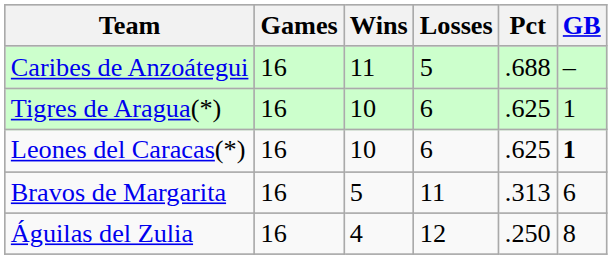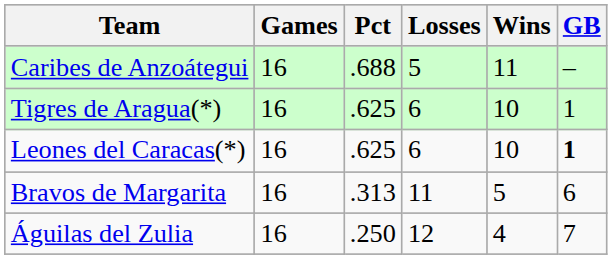 <table class="wikitable">
 <tr>
 <th>Team</th>
 <th>Games</th>
+<th>Pct</th>
+<th>Losses</th>
 <th>Wins</th>
-<th>Losses</th>
-<th>Pct</th>
 <th><a href='#'>GB</a></th>
 </tr>
 <tr style="background:#cfc;">
 <td><a href='#'>Caribes de Anzoátegui</a></td>
 <td>16</td>
+<td>.688</td>
+<td>5</td>
 <td>11</td>
-<td>5</td>
-<td>.688</td>
 <td>–</td>
 </tr>
 <tr style="background:#cfc;">
 <td><a href='#'>Tigres de Aragua</a>(*)</td>
 <td>16</td>
+<td>.625</td>
+<td>6</td>
 <td>10</td>
-<td>6</td>
-<td>.625</td>
 <td>1</td>
 </tr>
 <tr>
 <td><a href='#'>Leones del Caracas</a>(*)</td>
 <td>16</td>
+<td>.625</td>
+<td>6</td>
 <td>10</td>
-<td>6</td>
-<td>.625</td>
 <td><strong>1</strong></td>
 </tr>
 <tr>
 <td><a href='#'>Bravos de Margarita</a></td>
 <td>16</td>
+<td>.313</td>
+<td>11</td>
 <td>5</td>
-<td>11</td>
-<td>.313</td>
 <td>6</td>
 </tr>
 <tr>
 <td><a href='#'>Águilas del Zulia</a></td>
 <td>16</td>
+<td>.250</td>
+<td>12</td>
 <td>4</td>
-<td>12</td>
-<td>.250</td>
-<td>8</td>
+<td>7</td>
 </tr>
 </table>
